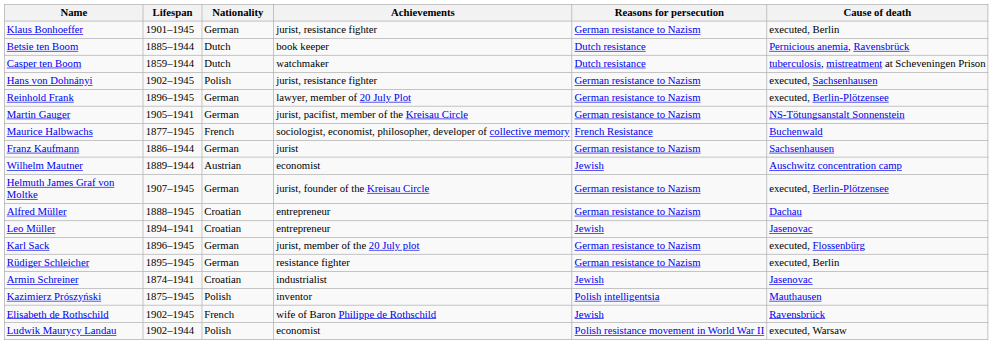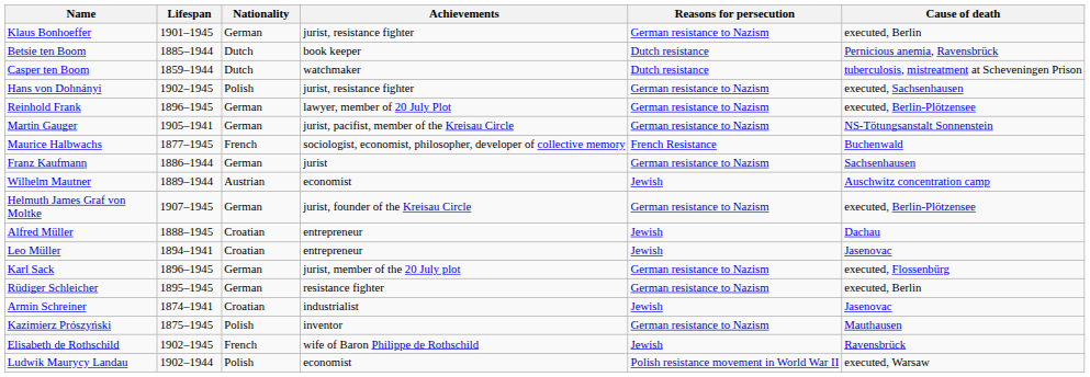 <table class="wikitable sortable">
 <tr align=left>
 <th width=200>Name</th>
 <th width=80>Lifespan</th>
 <th width=100>Nationality</th>
 <th>Achievements</th>
 <th>Reasons for persecution</th>
 <th>Cause of death</th>
 </tr>
 <tr>
 <td><a href='#'>Klaus Bonhoeffer</a></td>
 <td>1901–1945</td>
 <td>German</td>
 <td>jurist, resistance fighter</td>
 <td><a href='#'>German resistance to Nazism</a></td>
 <td>executed, Berlin</td>
 </tr>
 <tr>
 <td><a href='#'>Betsie ten Boom</a></td>
 <td>1885–1944</td>
 <td>Dutch</td>
 <td>book keeper</td>
 <td><a href='#'>Dutch resistance</a></td>
 <td><a href='#'>Pernicious anemia</a>, <a href='#'>Ravensbrück</a></td>
 </tr>
 <tr>
 <td><a href='#'>Casper ten Boom</a></td>
 <td>1859–1944</td>
 <td>Dutch</td>
 <td>watchmaker</td>
 <td><a href='#'>Dutch resistance</a></td>
 <td><a href='#'>tuberculosis</a>, <a href='#'>mistreatment</a> at Scheveningen Prison</td>
 </tr>
 <tr>
 <td><a href='#'>Hans von Dohnányi</a></td>
 <td>1902–1945</td>
 <td>Polish</td>
 <td>jurist, resistance fighter</td>
 <td><a href='#'>German resistance to Nazism</a></td>
 <td>executed, <a href='#'>Sachsenhausen</a></td>
 </tr>
 <tr>
 <td><a href='#'>Reinhold Frank</a></td>
 <td>1896–1945</td>
 <td>German</td>
 <td>lawyer, member of <a href='#'>20 July Plot</a></td>
 <td><a href='#'>German resistance to Nazism</a></td>
 <td>executed, <a href='#'>Berlin-Plötzensee</a></td>
 </tr>
 <tr>
 <td><a href='#'>Martin Gauger</a></td>
 <td>1905–1941</td>
 <td>German</td>
 <td>jurist, pacifist, member of the <a href='#'>Kreisau Circle</a></td>
 <td><a href='#'>German resistance to Nazism</a></td>
 <td><a href='#'>NS-Tötungsanstalt Sonnenstein</a></td>
 </tr>
 <tr>
 <td><a href='#'>Maurice Halbwachs</a></td>
 <td>1877–1945</td>
 <td>French</td>
 <td>sociologist, economist, philosopher, developer of <a href='#'>collective memory</a></td>
 <td><a href='#'>French Resistance</a></td>
 <td><a href='#'>Buchenwald</a></td>
 </tr>
 <tr>
 <td><a href='#'>Franz Kaufmann</a></td>
 <td>1886–1944</td>
 <td>German</td>
 <td>jurist</td>
 <td><a href='#'>German resistance to Nazism</a></td>
 <td><a href='#'>Sachsenhausen</a></td>
 </tr>
 <tr>
 <td><a href='#'>Wilhelm Mautner</a></td>
 <td>1889–1944</td>
 <td>Austrian</td>
 <td>economist</td>
 <td><a href='#'>Jewish</a></td>
 <td><a href='#'>Auschwitz concentration camp</a></td>
 </tr>
 <tr>
 <td><a href='#'>Helmuth James Graf von Moltke</a></td>
 <td>1907–1945</td>
 <td>German</td>
 <td>jurist, founder of the <a href='#'>Kreisau Circle</a></td>
 <td><a href='#'>German resistance to Nazism</a></td>
 <td>executed, <a href='#'>Berlin-Plötzensee</a></td>
 </tr>
 <tr>
 <td><a href='#'>Alfred Müller</a></td>
 <td>1888–1945</td>
 <td>Croatian</td>
 <td>entrepreneur</td>
-<td><a href='#'>German resistance to Nazism</a></td>
+<td><a href='#'>Jewish</a></td>
 <td><a href='#'>Dachau</a></td>
 </tr>
 <tr>
 <td><a href='#'>Leo Müller</a></td>
 <td>1894–1941</td>
 <td>Croatian</td>
 <td>entrepreneur</td>
 <td><a href='#'>Jewish</a></td>
 <td><a href='#'>Jasenovac</a></td>
 </tr>
 <tr>
 <td><a href='#'>Karl Sack</a></td>
 <td>1896–1945</td>
 <td>German</td>
 <td>jurist, member of the <a href='#'>20 July plot</a></td>
 <td><a href='#'>German resistance to Nazism</a></td>
 <td>executed, <a href='#'>Flossenbürg</a></td>
 </tr>
 <tr>
 <td><a href='#'>Rüdiger Schleicher</a></td>
 <td>1895–1945</td>
 <td>German</td>
 <td>resistance fighter</td>
 <td><a href='#'>German resistance to Nazism</a></td>
 <td>executed, Berlin</td>
 </tr>
 <tr>
 <td><a href='#'>Armin Schreiner</a></td>
 <td>1874–1941</td>
 <td>Croatian</td>
 <td>industrialist</td>
 <td><a href='#'>Jewish</a></td>
 <td><a href='#'>Jasenovac</a></td>
 </tr>
 <tr>
 <td><a href='#'>Kazimierz Prószyński</a></td>
 <td>1875–1945</td>
 <td>Polish</td>
 <td>inventor</td>
-<td><a href='#'>Polish</a> <a href='#'>intelligentsia</a></td>
+<td><a href='#'>German resistance to Nazism</a></td>
 <td><a href='#'>Mauthausen</a></td>
 </tr>
 <tr>
 <td><a href='#'>Elisabeth de Rothschild</a></td>
 <td>1902–1945</td>
 <td>French</td>
 <td>wife of Baron <a href='#'>Philippe de Rothschild</a></td>
 <td><a href='#'>Jewish</a></td>
 <td><a href='#'>Ravensbrück</a></td>
 </tr>
 <tr>
 <td><a href='#'>Ludwik Maurycy Landau</a></td>
 <td>1902–1944</td>
 <td>Polish</td>
 <td>economist</td>
 <td><a href='#'>Polish resistance movement in World War II</a></td>
 <td>executed, Warsaw</td>
 </tr>
 </table>
